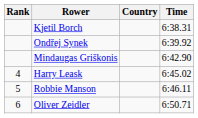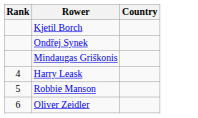 <table class="wikitable" style="text-align:center">
 <tr>
 <th>Rank</th>
 <th>Rower</th>
 <th>Country</th>
-<th>Time</th>
 </tr>
 <tr>
 <td></td>
 <td align="left"><a href='#'>Kjetil Borch</a></td>
 <td align="left"></td>
-<td>6:38.31</td>
 </tr>
 <tr>
 <td></td>
 <td align="left"><a href='#'>Ondřej Synek</a></td>
 <td align="left"></td>
-<td>6:39.92</td>
 </tr>
 <tr>
 <td></td>
 <td align="left"><a href='#'>Mindaugas Griškonis</a></td>
 <td align="left"></td>
-<td>6:42.90</td>
 </tr>
 <tr>
 <td>4</td>
 <td align="left"><a href='#'>Harry Leask</a></td>
 <td align="left"></td>
-<td>6:45.02</td>
 </tr>
 <tr>
 <td>5</td>
 <td align="left"><a href='#'>Robbie Manson</a></td>
 <td align="left"></td>
-<td>6:46.11</td>
 </tr>
 <tr>
 <td>6</td>
 <td align="left"><a href='#'>Oliver Zeidler</a></td>
 <td align="left"></td>
-<td>6:50.71</td>
 </tr>
 </table>
